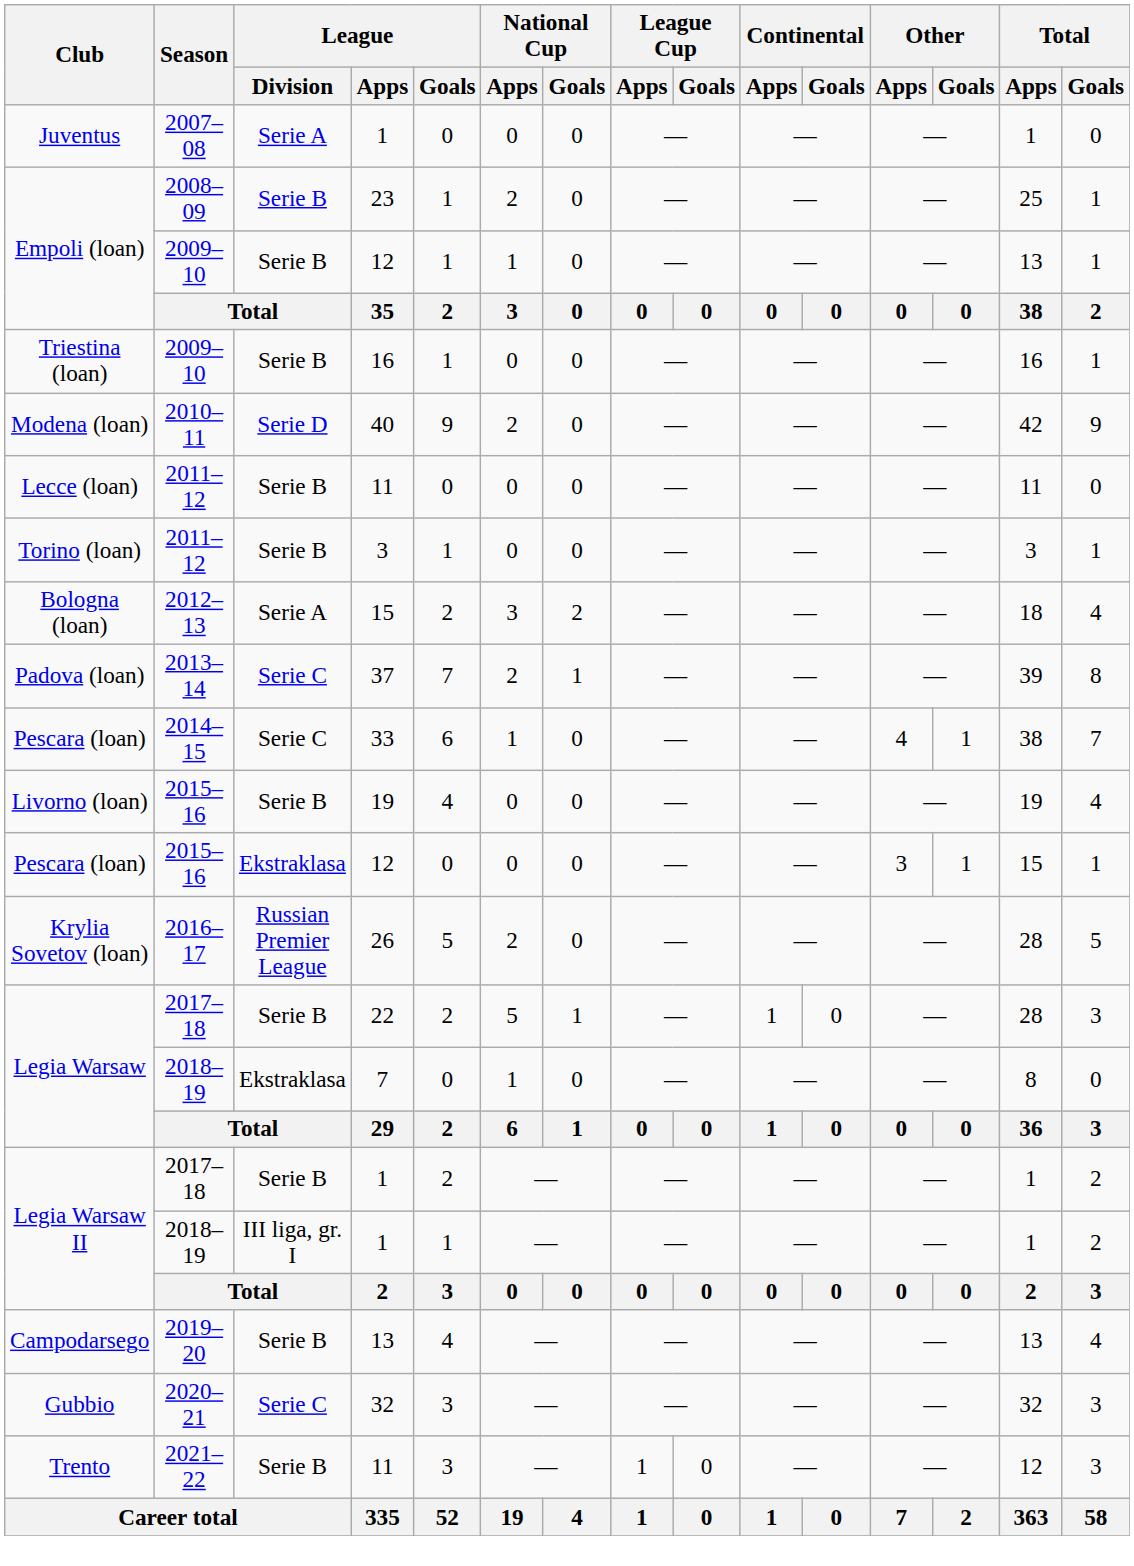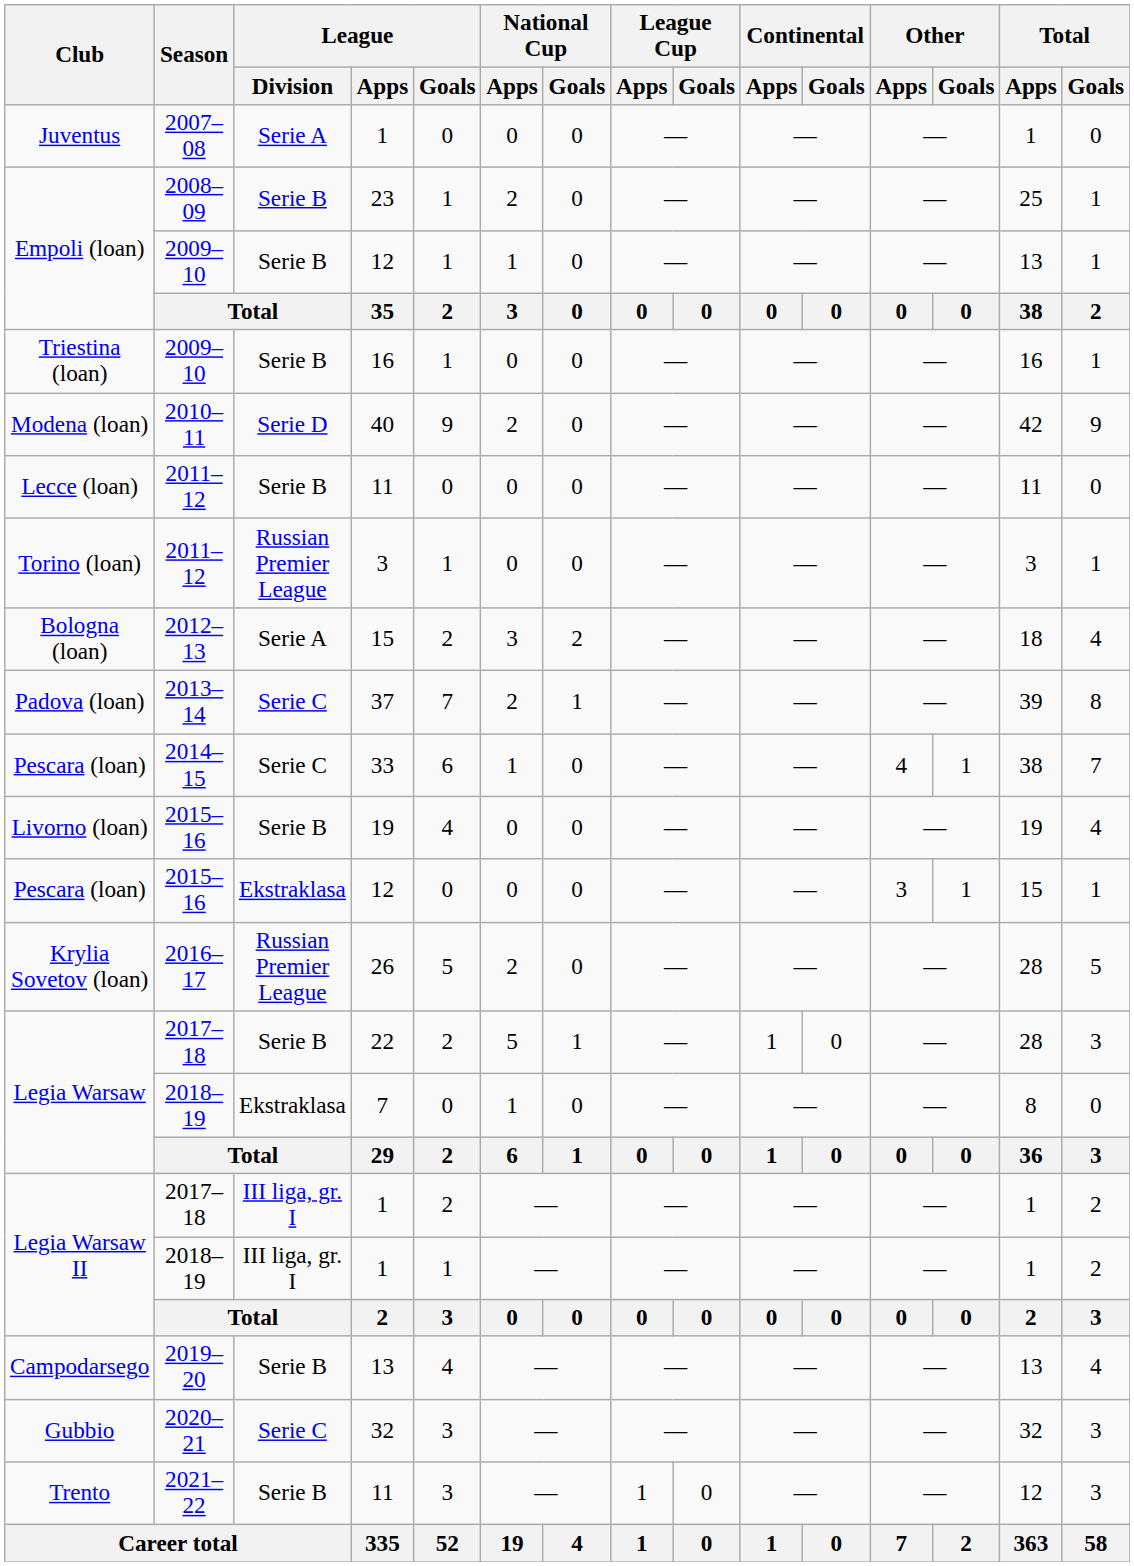 <table class="wikitable" style="text-align:center">
 <tr>
 <th rowspan="2">Club</th>
 <th rowspan="2">Season</th>
 <th colspan="3">League</th>
 <th colspan="2">National Cup</th>
 <th colspan="2">League Cup</th>
 <th colspan="2">Continental</th>
 <th colspan="2">Other</th>
 <th colspan="2">Total</th>
 </tr>
 <tr>
 <th>Division</th>
 <th>Apps</th>
 <th>Goals</th>
 <th>Apps</th>
 <th>Goals</th>
 <th>Apps</th>
 <th>Goals</th>
 <th>Apps</th>
 <th>Goals</th>
 <th>Apps</th>
 <th>Goals</th>
 <th>Apps</th>
 <th>Goals</th>
 </tr>
 <tr>
 <td><a href='#'>Juventus</a></td>
 <td><a href='#'>2007–08</a></td>
 <td><a href='#'>Serie A</a></td>
 <td>1</td>
 <td>0</td>
 <td>0</td>
 <td>0</td>
 <td colspan="2">—</td>
 <td colspan="2">—</td>
 <td colspan="2">—</td>
 <td>1</td>
 <td>0</td>
 </tr>
 <tr>
 <td rowspan="3"><a href='#'>Empoli</a> (loan)</td>
 <td><a href='#'>2008–09</a></td>
 <td><a href='#'>Serie B</a></td>
 <td>23</td>
 <td>1</td>
 <td>2</td>
 <td>0</td>
 <td colspan="2">—</td>
 <td colspan="2">—</td>
 <td colspan="2">—</td>
 <td>25</td>
 <td>1</td>
 </tr>
 <tr>
 <td><a href='#'>2009–10</a></td>
 <td>Serie B</td>
 <td>12</td>
 <td>1</td>
 <td>1</td>
 <td>0</td>
 <td colspan="2">—</td>
 <td colspan="2">—</td>
 <td colspan="2">—</td>
 <td>13</td>
 <td>1</td>
 </tr>
 <tr>
 <th colspan="2">Total</th>
 <th>35</th>
 <th>2</th>
 <th>3</th>
 <th>0</th>
 <th>0</th>
 <th>0</th>
 <th>0</th>
 <th>0</th>
 <th>0</th>
 <th>0</th>
 <th>38</th>
 <th>2</th>
 </tr>
 <tr>
 <td><a href='#'>Triestina</a> (loan)</td>
 <td><a href='#'>2009–10</a></td>
 <td>Serie B</td>
 <td>16</td>
 <td>1</td>
 <td>0</td>
 <td>0</td>
 <td colspan="2">—</td>
 <td colspan="2">—</td>
 <td colspan="2">—</td>
 <td>16</td>
 <td>1</td>
 </tr>
 <tr>
 <td><a href='#'>Modena</a> (loan)</td>
 <td><a href='#'>2010–11</a></td>
 <td><a href='#'>Serie D</a></td>
 <td>40</td>
 <td>9</td>
 <td>2</td>
 <td>0</td>
 <td colspan="2">—</td>
 <td colspan="2">—</td>
 <td colspan="2">—</td>
 <td>42</td>
 <td>9</td>
 </tr>
 <tr>
 <td><a href='#'>Lecce</a> (loan)</td>
 <td><a href='#'>2011–12</a></td>
 <td>Serie B</td>
 <td>11</td>
 <td>0</td>
 <td>0</td>
 <td>0</td>
 <td colspan="2">—</td>
 <td colspan="2">—</td>
 <td colspan="2">—</td>
 <td>11</td>
 <td>0</td>
 </tr>
 <tr>
 <td><a href='#'>Torino</a> (loan)</td>
 <td><a href='#'>2011–12</a></td>
-<td>Serie B</td>
+<td><a href='#'>Russian Premier League</a></td>
 <td>3</td>
 <td>1</td>
 <td>0</td>
 <td>0</td>
 <td colspan="2">—</td>
 <td colspan="2">—</td>
 <td colspan="2">—</td>
 <td>3</td>
 <td>1</td>
 </tr>
 <tr>
 <td><a href='#'>Bologna</a> (loan)</td>
 <td><a href='#'>2012–13</a></td>
 <td>Serie A</td>
 <td>15</td>
 <td>2</td>
 <td>3</td>
 <td>2</td>
 <td colspan="2">—</td>
 <td colspan="2">—</td>
 <td colspan="2">—</td>
 <td>18</td>
 <td>4</td>
 </tr>
 <tr>
 <td><a href='#'>Padova</a> (loan)</td>
 <td><a href='#'>2013–14</a></td>
 <td><a href='#'>Serie C</a></td>
 <td>37</td>
 <td>7</td>
 <td>2</td>
 <td>1</td>
 <td colspan="2">—</td>
 <td colspan="2">—</td>
 <td colspan="2">—</td>
 <td>39</td>
 <td>8</td>
 </tr>
 <tr>
 <td><a href='#'>Pescara</a> (loan)</td>
 <td><a href='#'>2014–15</a></td>
 <td>Serie C</td>
 <td>33</td>
 <td>6</td>
 <td>1</td>
 <td>0</td>
 <td colspan="2">—</td>
 <td colspan="2">—</td>
 <td>4</td>
 <td>1</td>
 <td>38</td>
 <td>7</td>
 </tr>
 <tr>
 <td><a href='#'>Livorno</a> (loan)</td>
 <td><a href='#'>2015–16</a></td>
 <td>Serie B</td>
 <td>19</td>
 <td>4</td>
 <td>0</td>
 <td>0</td>
 <td colspan="2">—</td>
 <td colspan="2">—</td>
 <td colspan="2">—</td>
 <td>19</td>
 <td>4</td>
 </tr>
 <tr>
 <td><a href='#'>Pescara</a> (loan)</td>
 <td><a href='#'>2015–16</a></td>
 <td><a href='#'>Ekstraklasa</a></td>
 <td>12</td>
 <td>0</td>
 <td>0</td>
 <td>0</td>
 <td colspan="2">—</td>
 <td colspan="2">—</td>
 <td>3</td>
 <td>1</td>
 <td>15</td>
 <td>1</td>
 </tr>
 <tr>
 <td><a href='#'>Krylia Sovetov</a> (loan)</td>
 <td><a href='#'>2016–17</a></td>
 <td><a href='#'>Russian Premier League</a></td>
 <td>26</td>
 <td>5</td>
 <td>2</td>
 <td>0</td>
 <td colspan="2">—</td>
 <td colspan="2">—</td>
 <td colspan="2">—</td>
 <td>28</td>
 <td>5</td>
 </tr>
 <tr>
 <td rowspan="3"><a href='#'>Legia Warsaw</a></td>
 <td><a href='#'>2017–18</a></td>
 <td>Serie B</td>
 <td>22</td>
 <td>2</td>
 <td>5</td>
 <td>1</td>
 <td colspan="2">—</td>
 <td>1</td>
 <td>0</td>
 <td colspan="2">—</td>
 <td>28</td>
 <td>3</td>
 </tr>
 <tr>
 <td><a href='#'>2018–19</a></td>
 <td>Ekstraklasa</td>
 <td>7</td>
 <td>0</td>
 <td>1</td>
 <td>0</td>
 <td colspan="2">—</td>
 <td colspan="2">—</td>
 <td colspan="2">—</td>
 <td>8</td>
 <td>0</td>
 </tr>
 <tr>
 <th colspan="2">Total</th>
 <th>29</th>
 <th>2</th>
 <th>6</th>
 <th>1</th>
 <th>0</th>
 <th>0</th>
 <th>1</th>
 <th>0</th>
 <th>0</th>
 <th>0</th>
 <th>36</th>
 <th>3</th>
 </tr>
 <tr>
 <td rowspan="3"><a href='#'>Legia Warsaw II</a></td>
 <td>2017–18</td>
-<td>Serie B</td>
+<td><a href='#'>III liga, gr. I</a></td>
 <td>1</td>
 <td>2</td>
 <td colspan="2">—</td>
 <td colspan="2">—</td>
 <td colspan="2">—</td>
 <td colspan="2">—</td>
 <td>1</td>
 <td>2</td>
 </tr>
 <tr>
 <td>2018–19</td>
 <td>III liga, gr. I</td>
 <td>1</td>
 <td>1</td>
 <td colspan="2">—</td>
 <td colspan="2">—</td>
 <td colspan="2">—</td>
 <td colspan="2">—</td>
 <td>1</td>
 <td>2</td>
 </tr>
 <tr>
 <th colspan="2">Total</th>
 <th>2</th>
 <th>3</th>
 <th>0</th>
 <th>0</th>
 <th>0</th>
 <th>0</th>
 <th>0</th>
 <th>0</th>
 <th>0</th>
 <th>0</th>
 <th>2</th>
 <th>3</th>
 </tr>
 <tr>
 <td><a href='#'>Campodarsego</a></td>
 <td><a href='#'>2019–20</a></td>
 <td>Serie B</td>
 <td>13</td>
 <td>4</td>
 <td colspan="2">—</td>
 <td colspan="2">—</td>
 <td colspan="2">—</td>
 <td colspan="2">—</td>
 <td>13</td>
 <td>4</td>
 </tr>
 <tr>
 <td><a href='#'>Gubbio</a></td>
 <td><a href='#'>2020–21</a></td>
 <td><a href='#'>Serie C</a></td>
 <td>32</td>
 <td>3</td>
 <td colspan="2">—</td>
 <td colspan="2">—</td>
 <td colspan="2">—</td>
 <td colspan="2">—</td>
 <td>32</td>
 <td>3</td>
 </tr>
 <tr>
 <td><a href='#'>Trento</a></td>
 <td><a href='#'>2021–22</a></td>
 <td>Serie B</td>
 <td>11</td>
 <td>3</td>
 <td colspan="2">—</td>
 <td>1</td>
 <td>0</td>
 <td colspan="2">—</td>
 <td colspan="2">—</td>
 <td>12</td>
 <td>3</td>
 </tr>
 <tr>
 <th colspan="3">Career total</th>
 <th>335</th>
 <th>52</th>
 <th>19</th>
 <th>4</th>
 <th>1</th>
 <th>0</th>
 <th>1</th>
 <th>0</th>
 <th>7</th>
 <th>2</th>
 <th>363</th>
 <th>58</th>
 </tr>
 </table>
